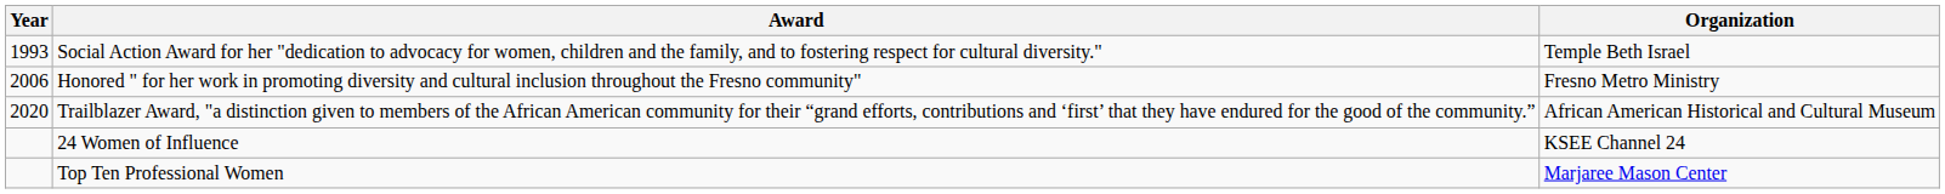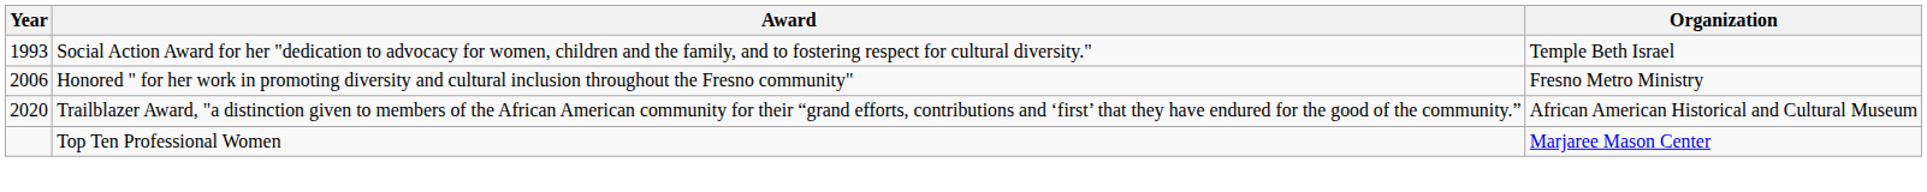 <table class="wikitable">
 <tr>
 <th>Year</th>
 <th>Award</th>
 <th>Organization</th>
 </tr>
 <tr>
 <td>1993</td>
 <td>Social Action Award for her "dedication to advocacy for women, children and the family, and to fostering respect for cultural diversity."</td>
 <td>Temple Beth Israel</td>
 </tr>
 <tr>
 <td>2006</td>
 <td>Honored " for her work in promoting diversity and cultural inclusion throughout the Fresno community"</td>
 <td>Fresno Metro Ministry</td>
 </tr>
 <tr>
 <td>2020</td>
 <td>Trailblazer Award, "a distinction given to members of the African American community for their “grand efforts, contributions and ‘first’ that they have endured for the good of the community.”</td>
 <td>African American Historical and Cultural Museum</td>
 </tr>
 <tr>
 <td></td>
-<td>24 Women of Influence</td>
-<td>KSEE Channel 24</td>
-</tr>
-<tr>
-<td></td>
 <td>Top Ten Professional Women</td>
 <td><a href='#'>Marjaree Mason Center</a></td>
 </tr>
 </table>
